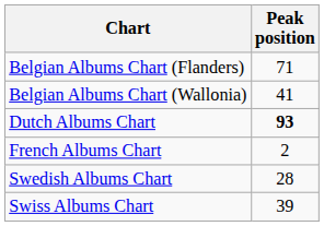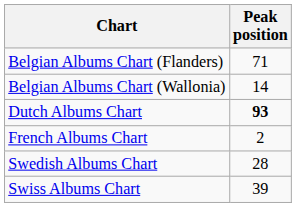 <table class="wikitable sortable">
 <tr>
 <th>Chart</th>
 <th>Peak<br>position</th>
 </tr>
 <tr>
 <td align="left"><a href='#'>Belgian Albums Chart</a> (Flanders)</td>
 <td align="center">71</td>
 </tr>
 <tr>
 <td align="left"><a href='#'>Belgian Albums Chart</a> (Wallonia)</td>
-<td align="center">41</td>
+<td align="center">14</td>
 </tr>
 <tr>
 <td align="left"><a href='#'>Dutch Albums Chart</a></td>
 <td align="center"><strong>93</strong></td>
 </tr>
 <tr>
 <td align="left"><a href='#'>French Albums Chart</a></td>
 <td align="center">2</td>
 </tr>
 <tr>
 <td align="left"><a href='#'>Swedish Albums Chart</a></td>
 <td align="center">28</td>
 </tr>
 <tr>
 <td align="left"><a href='#'>Swiss Albums Chart</a></td>
 <td align="center">39</td>
 </tr>
 </table>
